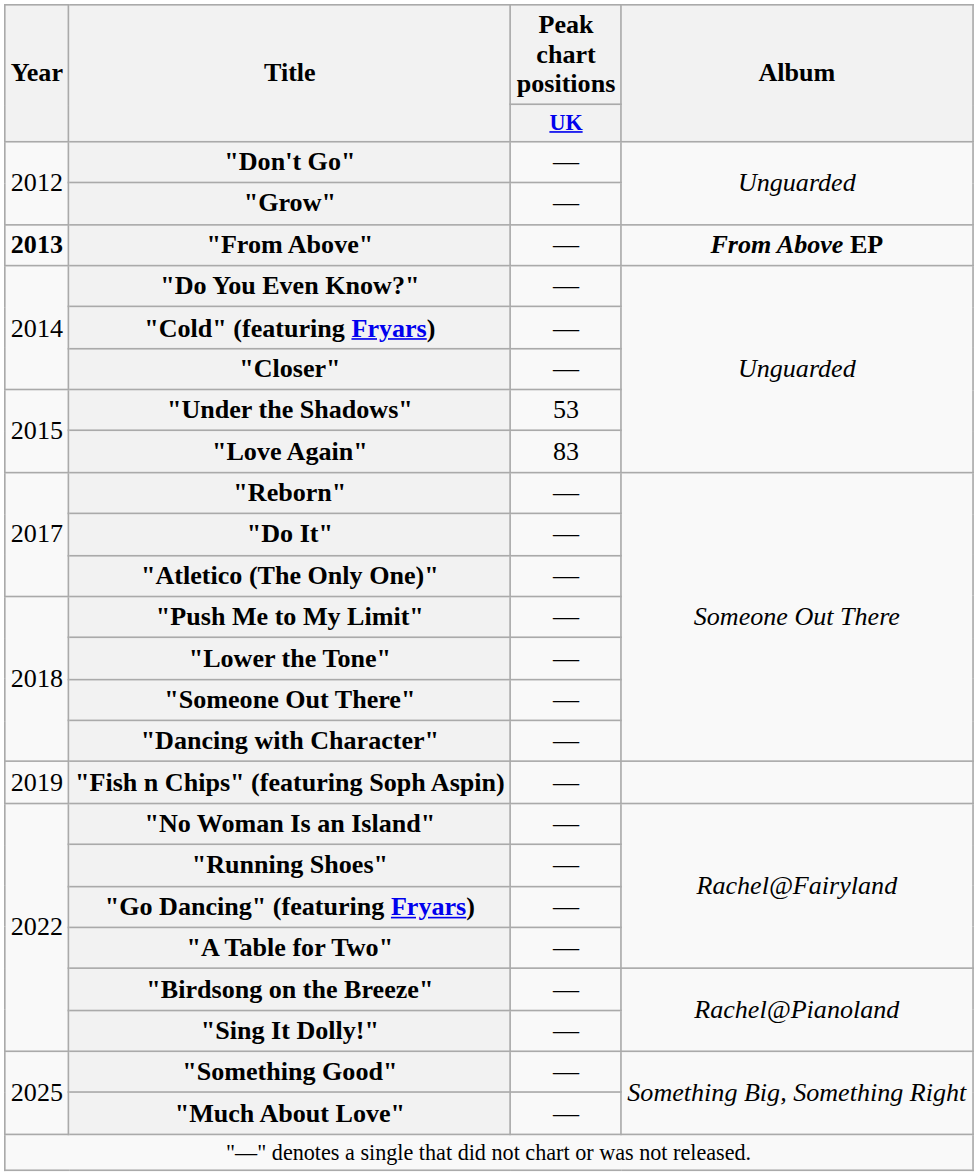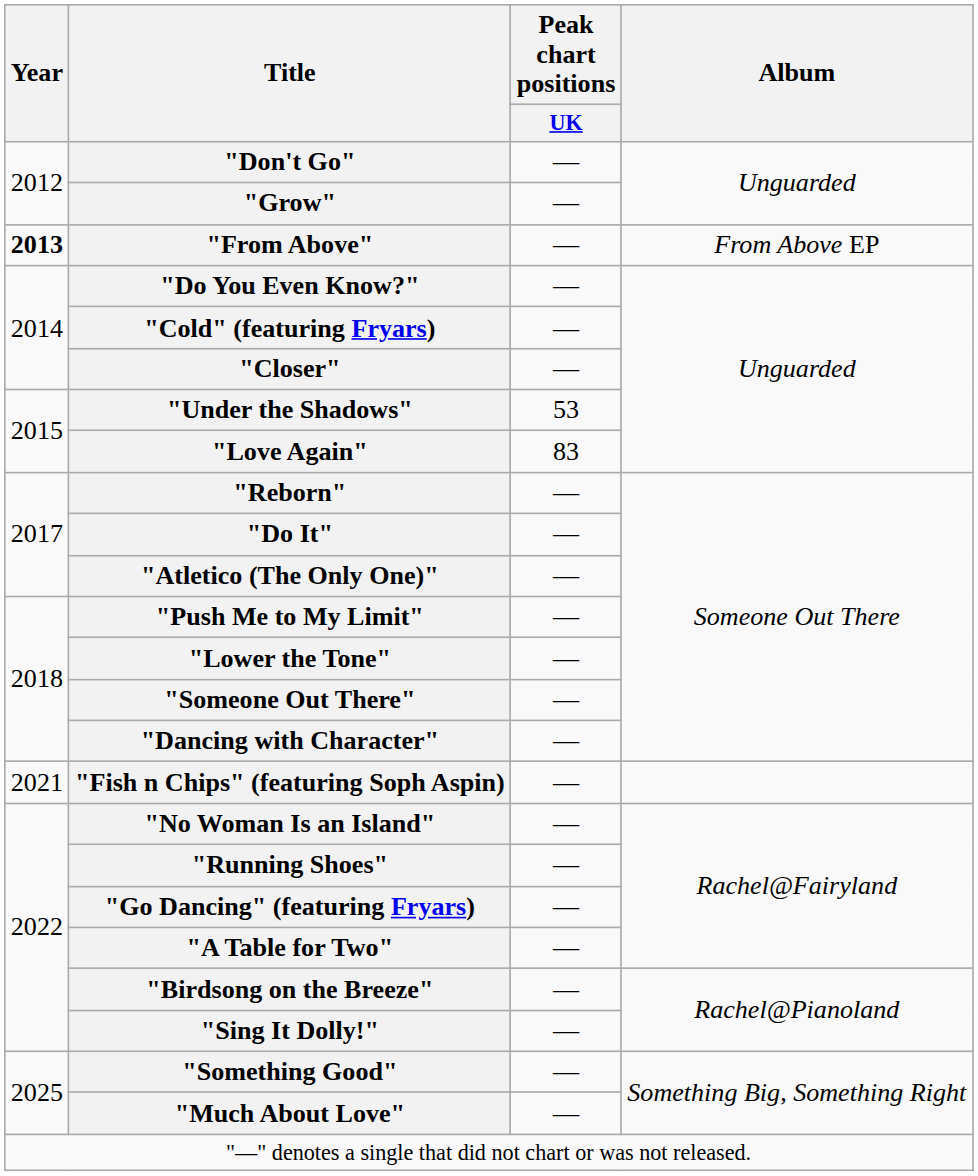 <table class="wikitable plainrowheaders" style="text-align:center;">
 <tr>
 <th scope="col" rowspan="2" style="width:1em;">Year</th>
 <th scope="col" rowspan="2">Title</th>
 <th scope="col">Peak chart positions</th>
 <th scope="col" rowspan="2">Album</th>
 </tr>
 <tr>
 <th scope="col" style="width:3em;font-size:85%;"><a href='#'>UK</a><br></th>
 </tr>
 <tr>
 <td rowspan="2">2012</td>
 <th scope="row">"Don't Go"</th>
 <td>—</td>
 <td rowspan="2"><em>Unguarded</em></td>
 </tr>
 <tr>
 <th scope="row">"Grow"</th>
 <td>—</td>
 </tr>
 <tr>
 <td><strong>2013</strong></td>
 <th scope="row">"From Above"</th>
 <td>—</td>
-<td><strong><em>From Above</em> EP</strong></td>
+<td><em>From Above</em> EP</td>
 </tr>
 <tr>
 <td rowspan="3">2014</td>
 <th scope="row">"Do You Even Know?"</th>
 <td>—</td>
 <td rowspan="5"><em>Unguarded</em></td>
 </tr>
 <tr>
 <th scope="row">"Cold" <span>(featuring <a href='#'>Fryars</a>)</span></th>
 <td>—</td>
 </tr>
 <tr>
 <th scope="row">"Closer"</th>
 <td>—</td>
 </tr>
 <tr>
 <td rowspan="2">2015</td>
 <th scope="row">"Under the Shadows"</th>
 <td>53</td>
 </tr>
 <tr>
 <th scope="row">"Love Again"</th>
 <td>83</td>
 </tr>
 <tr>
 <td rowspan="3">2017</td>
 <th scope="row">"Reborn"</th>
 <td>—</td>
 <td rowspan="7"><em>Someone Out There</em></td>
 </tr>
 <tr>
 <th scope="row">"Do It"</th>
 <td>—</td>
 </tr>
 <tr>
 <th scope="row">"Atletico (The Only One)"</th>
 <td>—</td>
 </tr>
 <tr>
 <td rowspan="4">2018</td>
 <th scope="row">"Push Me to My Limit"</th>
 <td>—</td>
 </tr>
 <tr>
 <th scope="row">"Lower the Tone"</th>
 <td>—</td>
 </tr>
 <tr>
 <th scope="row">"Someone Out There"</th>
 <td>—</td>
 </tr>
 <tr>
 <th scope="row">"Dancing with Character"</th>
 <td>—</td>
 </tr>
 <tr>
-<td>2019</td>
+<td>2021</td>
 <th scope="row">"Fish n Chips" <span>(featuring Soph Aspin)</span></th>
 <td>—</td>
 <td></td>
 </tr>
 <tr>
 <td rowspan="6">2022</td>
 <th scope="row">"No Woman Is an Island"</th>
 <td>—</td>
 <td rowspan="4"><em>Rachel@Fairyland</em></td>
 </tr>
 <tr>
 <th scope="row">"Running Shoes"</th>
 <td>—</td>
 </tr>
 <tr>
 <th scope="row">"Go Dancing" <span>(featuring <a href='#'>Fryars</a>)</span></th>
 <td>—</td>
 </tr>
 <tr>
 <th scope="row">"A Table for Two"</th>
 <td>—</td>
 </tr>
 <tr>
 <th scope="row">"Birdsong on the Breeze"</th>
 <td>—</td>
 <td rowspan="2"><em>Rachel@Pianoland</em></td>
 </tr>
 <tr>
 <th scope="row">"Sing It Dolly!"</th>
 <td>—</td>
 </tr>
 <tr>
 <td rowspan="2">2025</td>
 <th scope="row">"Something Good"</th>
 <td>—</td>
 <td rowspan="2"><em>Something Big, Something Right</em></td>
 </tr>
 <tr>
 <th scope="row">"Much About Love"</th>
 <td>—</td>
 </tr>
 <tr>
 <td colspan="20" style="font-size:85%">"—" denotes a single that did not chart or was not released.</td>
 </tr>
 </table>
